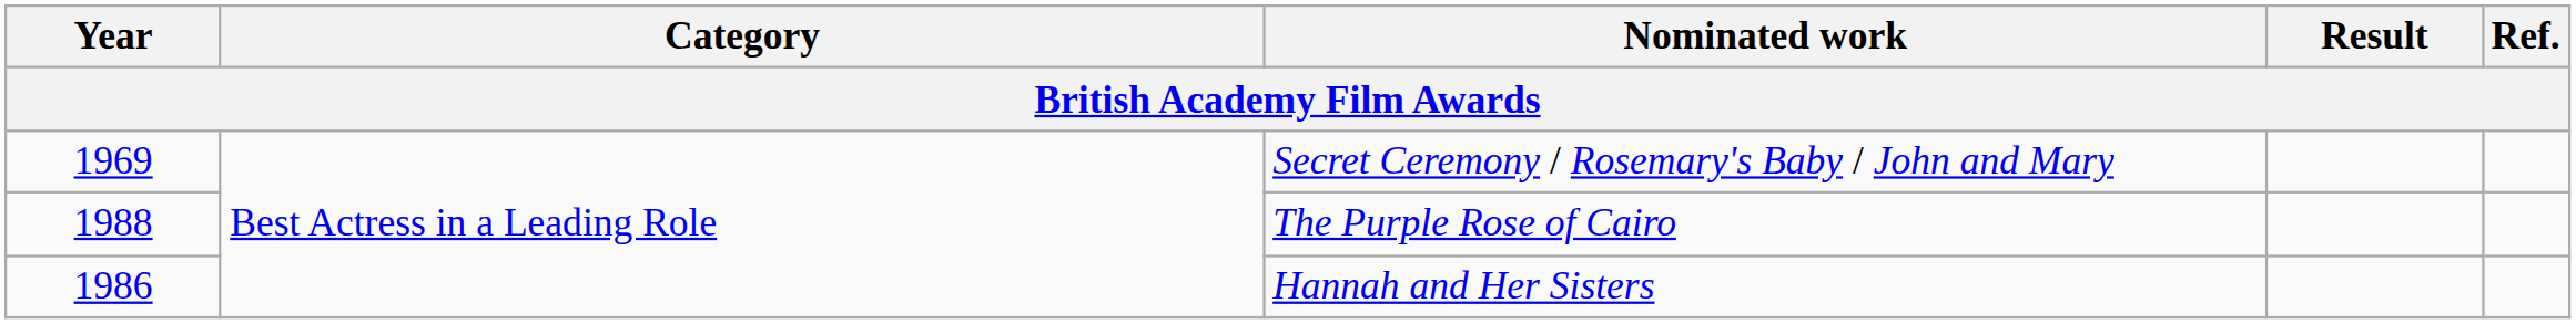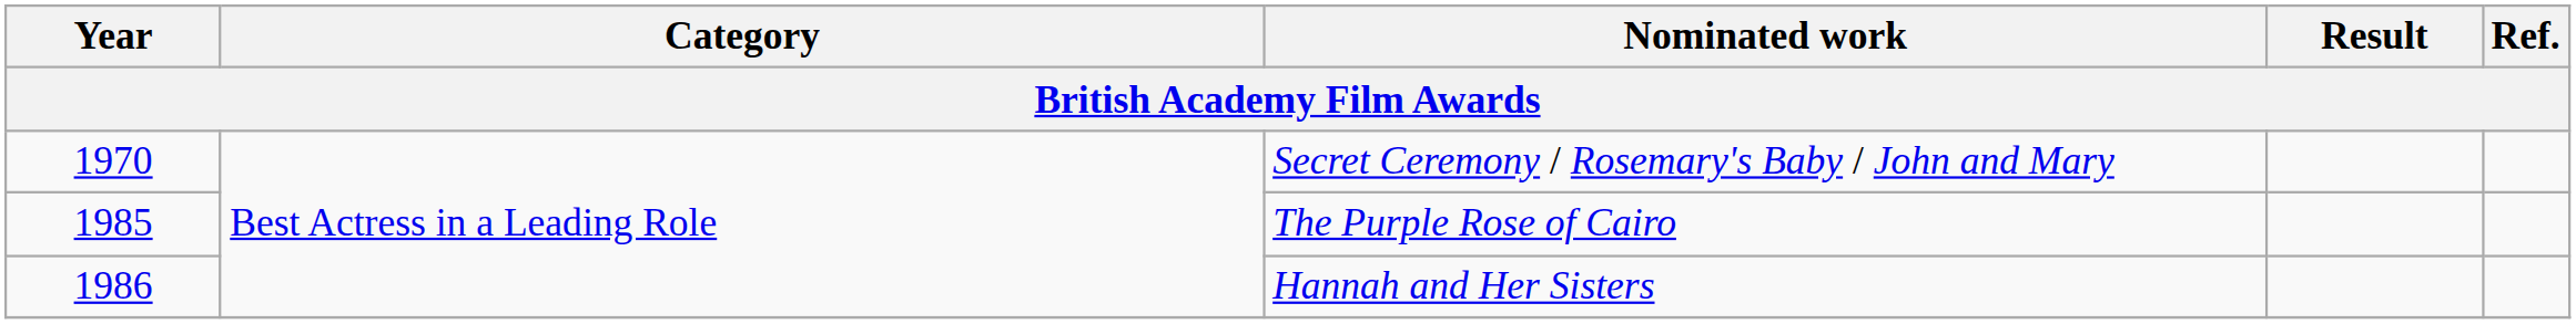 <table class=wikitable>
 <tr>
 <th scope="col" style="width:5em;">Year</th>
 <th scope="col" style="width:26em;">Category</th>
 <th scope="col" style="width:25em;">Nominated work</th>
 <th scope="col" style="width:5em;">Result</th>
 <th>Ref.</th>
 </tr>
 <tr>
 <th colspan=5><a href='#'>British Academy Film Awards</a></th>
 </tr>
 <tr>
-<td style="text-align:center;"><a href='#'>1969</a></td>
+<td style="text-align:center;"><a href='#'>1970</a></td>
 <td rowspan=3><a href='#'>Best Actress in a Leading Role</a></td>
 <td style="text-align:left;"><em><a href='#'>Secret Ceremony</a></em> / <em><a href='#'>Rosemary's Baby</a></em> / <em><a href='#'>John and Mary</a></em></td>
 <td></td>
 <td style="text-align:center;"></td>
 </tr>
 <tr>
-<td style="text-align:center;"><a href='#'>1988</a></td>
+<td style="text-align:center;"><a href='#'>1985</a></td>
 <td style="text-align:left;"><em><a href='#'>The Purple Rose of Cairo</a></em></td>
 <td></td>
 <td style="text-align:center;"></td>
 </tr>
 <tr>
 <td style="text-align:center;"><a href='#'>1986</a></td>
 <td style="text-align:left;"><em><a href='#'>Hannah and Her Sisters</a></em></td>
 <td></td>
 <td style="text-align:center;"></td>
 </tr>
 <tr>
 </tr>
 </table>
